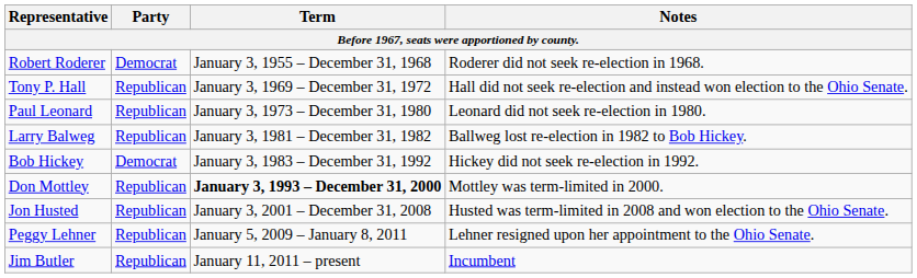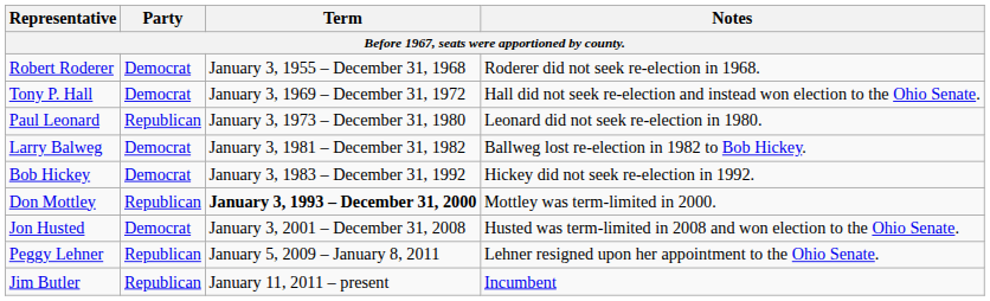 <table class=wikitable>
 <tr valign=bottom>
 <th>Representative</th>
 <th>Party</th>
 <th>Term</th>
 <th>Notes</th>
 </tr>
 <tr>
 <th colspan=5 style="font-size: 80%;"><em>Before 1967, seats were apportioned by county.</em></th>
 </tr>
 <tr>
 <td><a href='#'>Robert Roderer</a></td>
 <td><a href='#'>Democrat</a></td>
 <td>January 3, 1955 – December 31, 1968</td>
 <td>Roderer did not seek re-election in 1968.</td>
 </tr>
 <tr>
 <td><a href='#'>Tony P. Hall</a></td>
-<td><a href='#'>Republican</a></td>
+<td><a href='#'>Democrat</a></td>
 <td>January 3, 1969 – December 31, 1972</td>
 <td>Hall did not seek re-election and instead won election to the <a href='#'>Ohio Senate</a>.</td>
 </tr>
 <tr>
 <td><a href='#'>Paul Leonard</a></td>
 <td><a href='#'>Republican</a></td>
 <td>January 3, 1973 – December 31, 1980</td>
 <td>Leonard did not seek re-election in 1980.</td>
 </tr>
 <tr>
 <td><a href='#'>Larry Balweg</a></td>
-<td><a href='#'>Republican</a></td>
+<td><a href='#'>Democrat</a></td>
 <td>January 3, 1981 – December 31, 1982</td>
 <td>Ballweg lost re-election in 1982 to <a href='#'>Bob Hickey</a>.</td>
 </tr>
 <tr>
 <td><a href='#'>Bob Hickey</a></td>
 <td><a href='#'>Democrat</a></td>
 <td>January 3, 1983 – December 31, 1992</td>
 <td>Hickey did not seek re-election in 1992.</td>
 </tr>
 <tr>
 <td><a href='#'>Don Mottley</a></td>
 <td><a href='#'>Republican</a></td>
 <td><strong>January 3, 1993 – December 31, 2000</strong></td>
 <td>Mottley was term-limited in 2000.</td>
 </tr>
 <tr>
 <td><a href='#'>Jon Husted</a></td>
-<td><a href='#'>Republican</a></td>
+<td><a href='#'>Democrat</a></td>
 <td>January 3, 2001 – December 31, 2008</td>
 <td>Husted was term-limited in 2008 and won election to the <a href='#'>Ohio Senate</a>.</td>
 </tr>
 <tr>
 <td><a href='#'>Peggy Lehner</a></td>
 <td><a href='#'>Republican</a></td>
 <td>January 5, 2009 – January 8, 2011</td>
 <td>Lehner resigned upon her appointment to the <a href='#'>Ohio Senate</a>.</td>
 </tr>
 <tr>
 <td><a href='#'>Jim Butler</a></td>
 <td><a href='#'>Republican</a></td>
 <td>January 11, 2011 – present</td>
 <td><a href='#'>Incumbent</a></td>
 </tr>
 </table>
